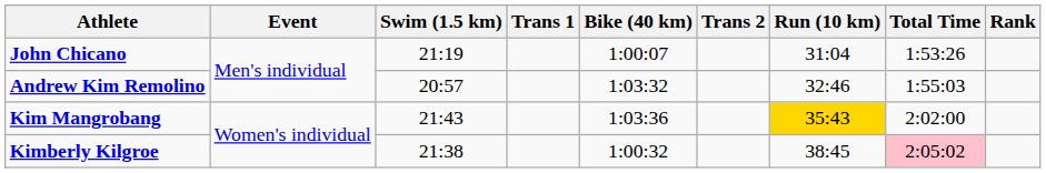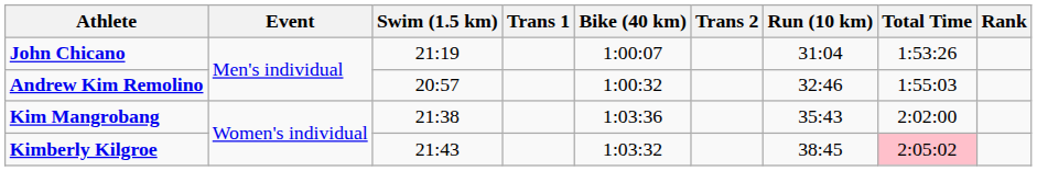 <table class="wikitable" style="font-size:90%">
 <tr>
 <th>Athlete</th>
 <th>Event</th>
 <th>Swim (1.5 km)</th>
 <th>Trans 1</th>
 <th>Bike (40 km)</th>
 <th>Trans 2</th>
 <th>Run (10 km)</th>
 <th>Total Time</th>
 <th>Rank</th>
 </tr>
 <tr align=center>
 <td align=left><strong><a href='#'>John Chicano</a></strong></td>
 <td rowspan=2 align=left><a href='#'>Men's individual</a></td>
 <td>21:19</td>
 <td></td>
 <td>1:00:07</td>
 <td></td>
 <td>31:04</td>
 <td>1:53:26</td>
 <td></td>
 </tr>
 <tr align=center>
 <td align=left><strong><a href='#'>Andrew Kim Remolino</a></strong></td>
 <td>20:57</td>
 <td></td>
-<td>1:03:32</td>
+<td>1:00:32</td>
 <td></td>
 <td>32:46</td>
 <td>1:55:03</td>
 <td></td>
 </tr>
 <tr align=center>
 <td align=left><strong><a href='#'>Kim Mangrobang</a></strong></td>
 <td rowspan=2 align=left><a href='#'>Women's individual</a></td>
-<td>21:43</td>
+<td>21:38</td>
 <td></td>
 <td>1:03:36</td>
 <td></td>
-<td style="background: gold;">35:43</td>
+<td>35:43</td>
 <td>2:02:00</td>
 <td></td>
 </tr>
 <tr align=center>
 <td align=left><strong><a href='#'>Kimberly Kilgroe</a></strong></td>
-<td>21:38</td>
+<td>21:43</td>
 <td></td>
-<td>1:00:32</td>
+<td>1:03:32</td>
 <td></td>
 <td>38:45</td>
 <td style="background: pink;">2:05:02</td>
 <td></td>
 </tr>
 </table>
